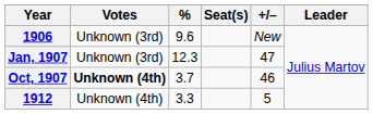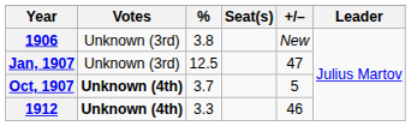 <table class="wikitable" style="text-align:left; font-size:95%">
 <tr>
 </tr>
 <tr>
 <th>Year</th>
 <th>Votes</th>
 <th>%</th>
 <th>Seat(s)</th>
 <th>+/–</th>
 <th>Leader</th>
 </tr>
 <tr>
 <th align=center><a href='#'>1906</a></th>
 <td align=center>Unknown (3rd)</td>
-<td align=center>9.6</td>
+<td align=center>3.8</td>
 <td></td>
 <td align=center><em>New</em></td>
 <td rowspan=4 style="text-align:center;"><a href='#'>Julius Martov</a></td>
 </tr>
 <tr>
 <th align=center><a href='#'>Jan, 1907</a></th>
 <td align=center>Unknown (3rd)</td>
-<td align=center>12.3</td>
+<td align=center>12.5</td>
 <td></td>
 <td align=center> 47</td>
 </tr>
 <tr>
 <th align=center><a href='#'>Oct, 1907</a></th>
 <td align=center><strong>Unknown (4th)</strong></td>
 <td align=center>3.7</td>
 <td></td>
-<td align=center> 46</td>
+<td align=center> 5</td>
 </tr>
 <tr>
 <th align=center><a href='#'>1912</a></th>
-<td align=center>Unknown (4th)</td>
+<td align=center><strong>Unknown (4th)</strong></td>
 <td align=center>3.3</td>
 <td></td>
-<td align=center> 5</td>
+<td align=center> 46</td>
 </tr>
 </table>
